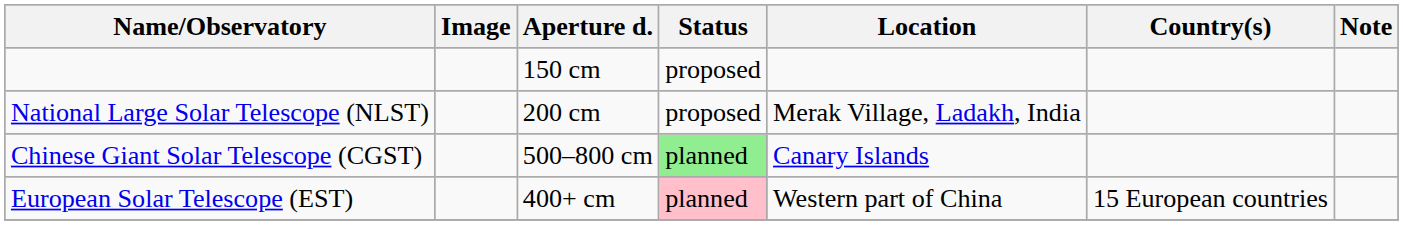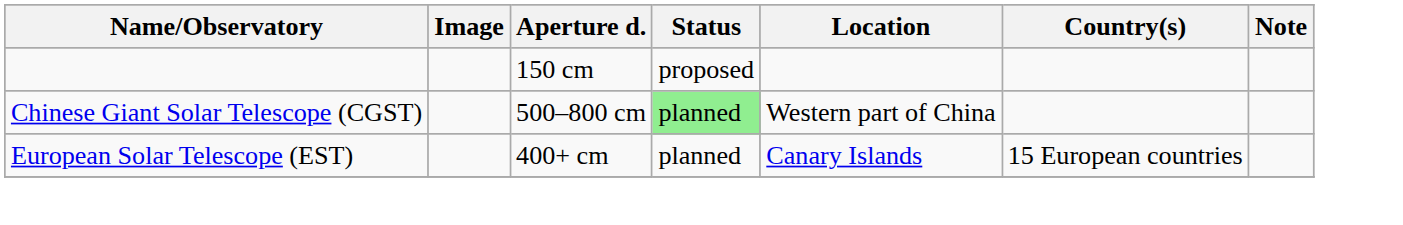 <table class="wikitable sortable" style="font-size:95%;">
 <tr>
 <th>Name/Observatory</th>
 <th class=unsortable>Image</th>
 <th data-sort-type=number>Aperture d.</th>
 <th>Status</th>
 <th>Location</th>
 <th>Country(s)</th>
 <th class=unsortable>Note</th>
 </tr>
 <tr>
 <td></td>
 <td></td>
 <td>150 cm</td>
 <td>proposed</td>
 <td></td>
 <td></td>
 <td></td>
 </tr>
 <tr>
-<td><a href='#'>National Large Solar Telescope</a> (NLST)</td>
-<td></td>
-<td>200 cm</td>
-<td>proposed</td>
-<td>Merak Village, <a href='#'>Ladakh</a>, India</td>
-<td></td>
-<td></td>
-</tr>
-<tr>
 <td><a href='#'>Chinese Giant Solar Telescope</a> (CGST)</td>
 <td></td>
 <td>500–800 cm</td>
 <td style="background: lightgreen;">planned</td>
-<td><a href='#'>Canary Islands</a></td>
+<td>Western part of China</td>
 <td></td>
 <td></td>
 </tr>
 <tr>
 <td><a href='#'>European Solar Telescope</a> (EST)</td>
 <td></td>
 <td>400+ cm</td>
-<td style="background: pink;">planned</td>
-<td>Western part of China</td>
+<td>planned</td>
+<td><a href='#'>Canary Islands</a></td>
 <td>15 European countries</td>
 <td></td>
 </tr>
 <tr>
 </tr>
 </table>
